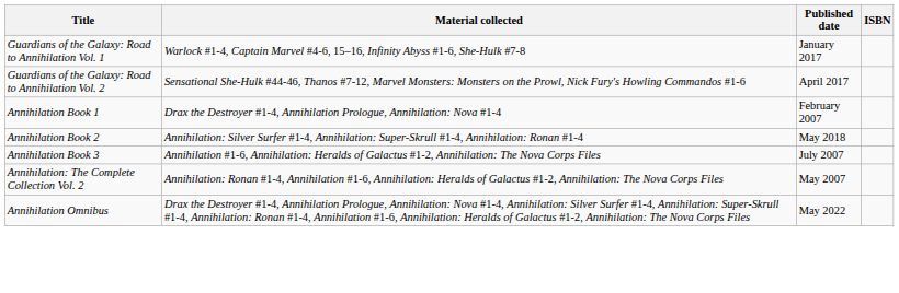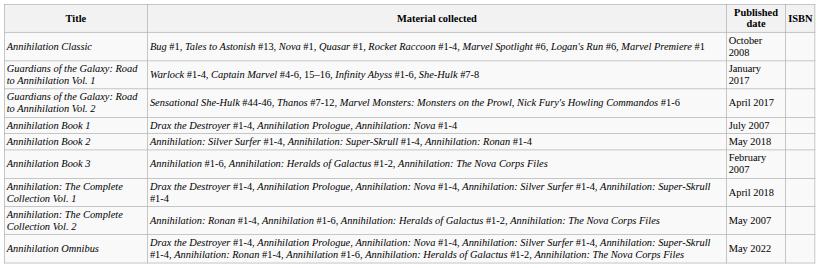 <table class="wikitable">
 <tr>
 <th>Title</th>
 <th>Material collected</th>
 <th>Published date</th>
 <th>ISBN</th>
+</tr>
+<tr>
+<td><em>Annihilation Classic</em></td>
+<td><em>Bug</em> #1, <em>Tales to Astonish</em> #13, <em>Nova</em> #1, <em>Quasar</em> #1, <em>Rocket Raccoon</em> #1-4, <em>Marvel Spotlight</em> #6, <em>Logan's Run</em> #6, <em>Marvel Premiere</em> #1</td>
+<td>October 2008</td>
+<td></td>
 </tr>
 <tr>
 <td><em>Guardians of the Galaxy: Road to Annihilation Vol. 1</em></td>
 <td><em>Warlock</em> #1-4, <em>Captain Marvel</em> #4-6, 15–16, <em>Infinity Abyss</em> #1-6, <em>She-Hulk</em> #7-8</td>
 <td>January 2017</td>
 <td></td>
 </tr>
 <tr>
 <td><em>Guardians of the Galaxy: Road to Annihilation Vol. 2</em></td>
 <td><em>Sensational She-Hulk</em> #44-46, <em>Thanos</em> #7-12, <em>Marvel Monsters: Monsters on the Prowl</em>, <em>Nick Fury's Howling Commandos</em> #1-6</td>
 <td>April 2017</td>
 <td></td>
 </tr>
 <tr>
 <td><em>Annihilation Book 1</em></td>
 <td><em>Drax the Destroyer</em> #1-4, <em>Annihilation Prologue</em>, <em>Annihilation: Nova</em> #1-4</td>
-<td>February 2007</td>
+<td>July 2007</td>
 <td></td>
 </tr>
 <tr>
 <td><em>Annihilation Book 2</em></td>
 <td><em>Annihilation: Silver Surfer</em> #1-4, <em>Annihilation: Super-Skrull</em> #1-4, <em>Annihilation: Ronan</em> #1-4</td>
 <td>May 2018</td>
 <td></td>
 </tr>
 <tr>
 <td><em>Annihilation Book 3</em></td>
 <td><em>Annihilation</em> #1-6, <em>Annihilation: Heralds of Galactus</em> #1-2, <em>Annihilation: The Nova Corps Files</em></td>
-<td>July 2007</td>
+<td>February 2007</td>
+<td></td>
+</tr>
+<tr>
+<td><em>Annihilation: The Complete Collection Vol. 1</em></td>
+<td><em>Drax the Destroyer</em> #1-4, <em>Annihilation Prologue</em>, <em>Annihilation: Nova</em> #1-4, <em>Annihilation: Silver Surfer</em> #1-4, <em>Annihilation: Super-Skrull</em> #1-4</td>
+<td>April 2018</td>
 <td></td>
 </tr>
 <tr>
 <td><em>Annihilation: The Complete Collection Vol. 2</em></td>
 <td><em>Annihilation: Ronan</em> #1-4, <em>Annihilation</em> #1-6, <em>Annihilation: Heralds of Galactus</em> #1-2, <em>Annihilation: The Nova Corps Files</em></td>
 <td>May 2007</td>
 <td></td>
 </tr>
 <tr>
 <td><em>Annihilation Omnibus</em></td>
 <td><em>Drax the Destroyer</em> #1-4, <em>Annihilation Prologue</em>, <em>Annihilation: Nova</em> #1-4, <em>Annihilation: Silver Surfer</em> #1-4, <em>Annihilation: Super-Skrull</em> #1-4, <em>Annihilation: Ronan</em> #1-4, <em>Annihilation</em> #1-6, <em>Annihilation: Heralds of Galactus</em> #1-2, <em>Annihilation: The Nova Corps Files</em></td>
 <td>May 2022</td>
 <td></td>
 </tr>
 </table>
